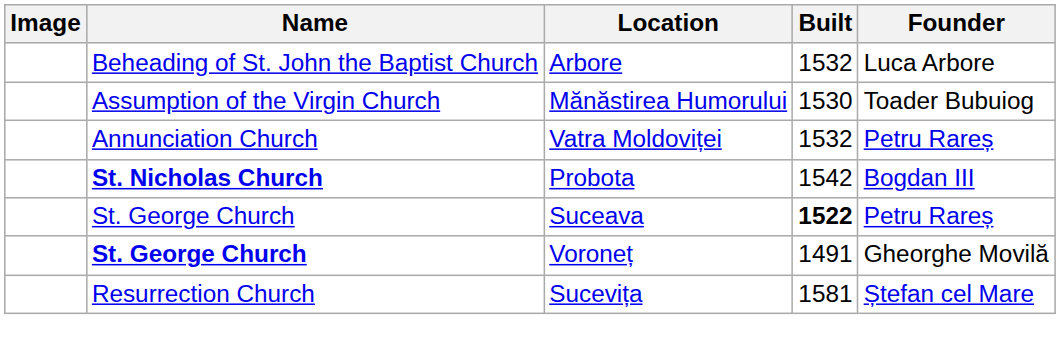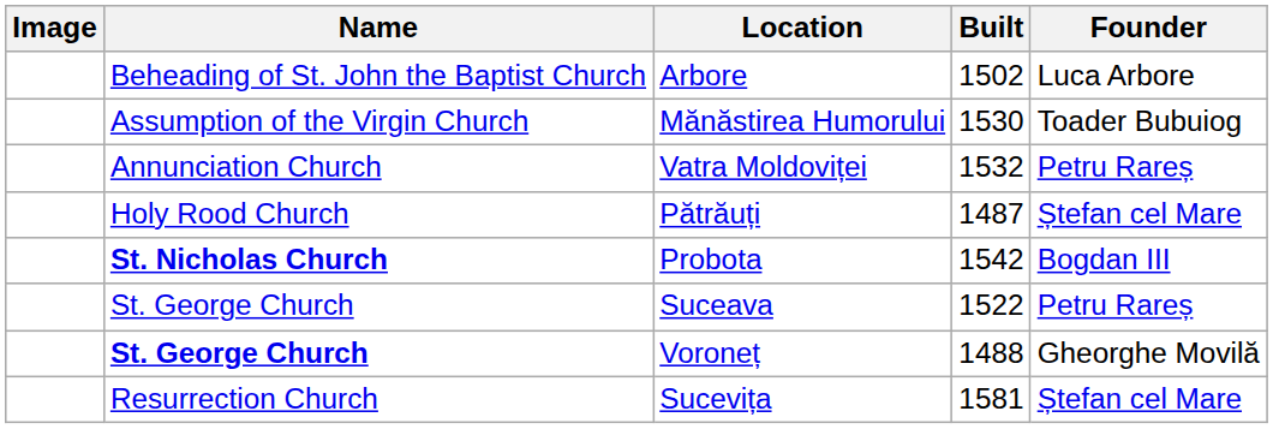 <table class="wikitable">
 <tr>
 <th>Image</th>
 <th>Name</th>
 <th>Location</th>
 <th>Built</th>
 <th>Founder</th>
 </tr>
 <tr bgcolor="#FFFFFF">
 <td></td>
 <td><a href='#'>Beheading of St. John the Baptist Church</a></td>
 <td><a href='#'>Arbore</a></td>
-<td>1532</td>
+<td>1502</td>
 <td>Luca Arbore</td>
 </tr>
 <tr bgcolor="#FFFFFF">
 <td></td>
 <td><a href='#'>Assumption of the Virgin Church</a></td>
 <td><a href='#'>Mănăstirea Humorului</a></td>
 <td>1530</td>
 <td>Toader Bubuiog</td>
 </tr>
 <tr bgcolor="#FFFFFF">
 <td></td>
 <td><a href='#'>Annunciation Church</a></td>
 <td><a href='#'>Vatra Moldoviței</a></td>
 <td>1532</td>
 <td><a href='#'>Petru Rareș</a></td>
 </tr>
 <tr bgcolor="#FFFFFF">
 <td></td>
+<td><a href='#'>Holy Rood Church</a></td>
+<td><a href='#'>Pătrăuți</a></td>
+<td>1487</td>
+<td><a href='#'>Ștefan cel Mare</a></td>
+</tr>
+<tr bgcolor="#FFFFFF">
+<td></td>
 <td><strong><a href='#'>St. Nicholas Church</a></strong></td>
 <td><a href='#'>Probota</a></td>
 <td>1542</td>
 <td><a href='#'>Bogdan III</a></td>
 </tr>
 <tr bgcolor="#FFFFFF">
 <td></td>
 <td><a href='#'>St. George Church</a></td>
 <td><a href='#'>Suceava</a></td>
-<td><strong>1522</strong></td>
+<td>1522</td>
 <td><a href='#'>Petru Rareș</a></td>
 </tr>
 <tr bgcolor="#FFFFFF">
 <td></td>
 <td><strong><a href='#'>St. George Church</a></strong></td>
 <td><a href='#'>Voroneț</a></td>
-<td>1491</td>
+<td>1488</td>
 <td>Gheorghe Movilă</td>
 </tr>
 <tr bgcolor="#FFFFFF">
 <td></td>
 <td><a href='#'>Resurrection Church</a></td>
 <td><a href='#'>Sucevița</a></td>
 <td>1581</td>
 <td><a href='#'>Ștefan cel Mare</a></td>
 </tr>
 </table>
